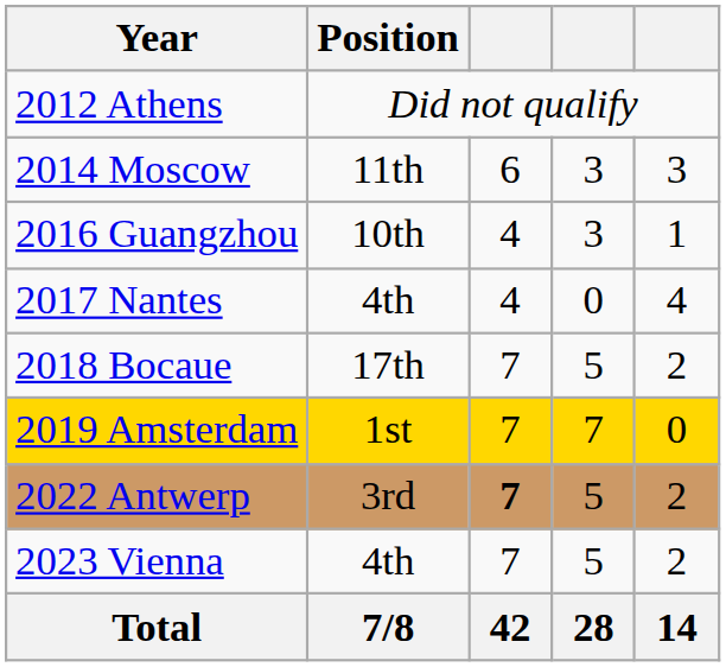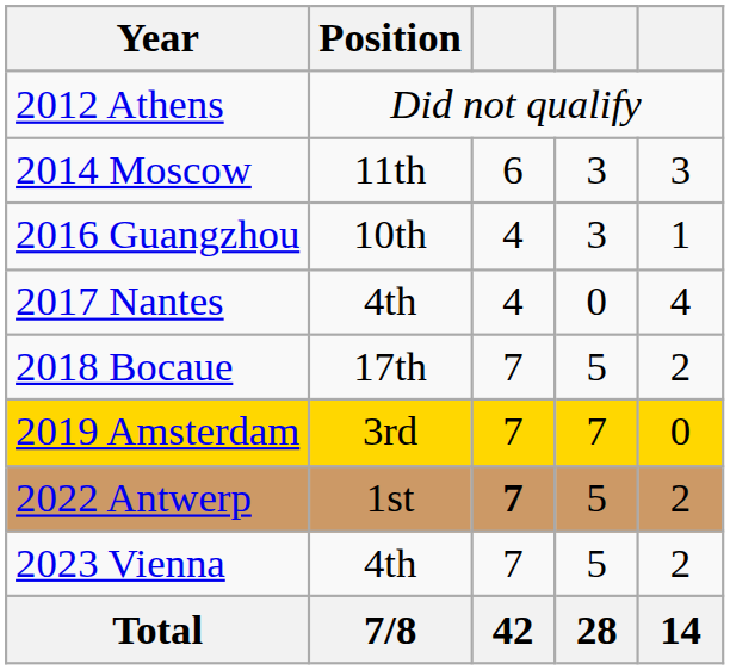 <table class="wikitable" style="text-align: center;">
 <tr>
 <th>Year</th>
 <th>Position</th>
 <th width=25px></th>
 <th width=25px></th>
 <th width=25px></th>
 </tr>
 <tr>
 <td style="text-align:left;"> <a href='#'>2012 Athens</a></td>
 <td colspan=4><em>Did not qualify</em></td>
 </tr>
 <tr>
 <td style="text-align:left;"> <a href='#'>2014 Moscow</a></td>
 <td>11th</td>
 <td>6</td>
 <td>3</td>
 <td>3</td>
 </tr>
 <tr>
 <td style="text-align:left;"> <a href='#'>2016 Guangzhou</a></td>
 <td>10th</td>
 <td>4</td>
 <td>3</td>
 <td>1</td>
 </tr>
 <tr>
 <td style="text-align:left;"> <a href='#'>2017 Nantes</a></td>
 <td>4th</td>
 <td>4</td>
 <td>0</td>
 <td>4</td>
 </tr>
 <tr>
 <td style="text-align:left;"> <a href='#'>2018 Bocaue</a></td>
 <td>17th</td>
 <td>7</td>
 <td>5</td>
 <td>2</td>
 </tr>
 <tr bgcolor=gold>
 <td style="text-align:left;"> <a href='#'>2019 Amsterdam</a></td>
-<td>1st</td>
+<td>3rd</td>
 <td>7</td>
 <td>7</td>
 <td>0</td>
 </tr>
 <tr bgcolor=cc9966>
 <td style="text-align:left;"> <a href='#'>2022 Antwerp</a></td>
-<td>3rd</td>
+<td>1st</td>
 <td><strong>7</strong></td>
 <td>5</td>
 <td>2</td>
 </tr>
 <tr>
 <td style="text-align:left;"> <a href='#'>2023 Vienna</a></td>
 <td>4th</td>
 <td>7</td>
 <td>5</td>
 <td>2</td>
 </tr>
 <tr>
 <th>Total</th>
 <th>7/8</th>
 <th>42</th>
 <th>28</th>
 <th>14</th>
 </tr>
 </table>
